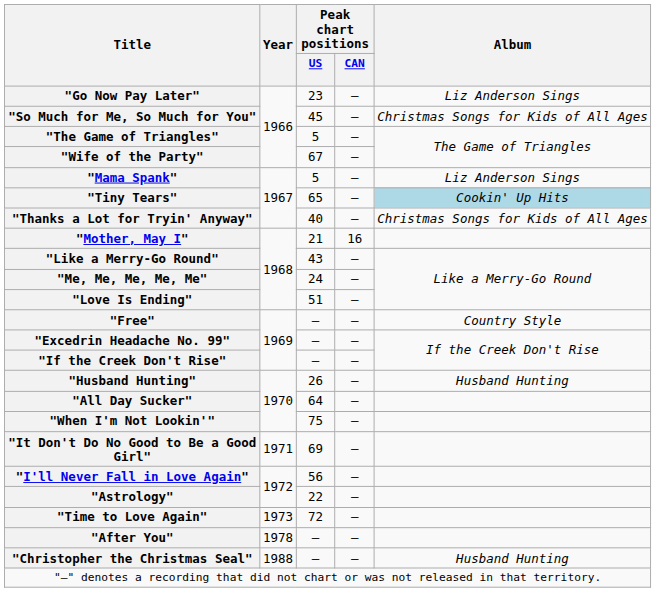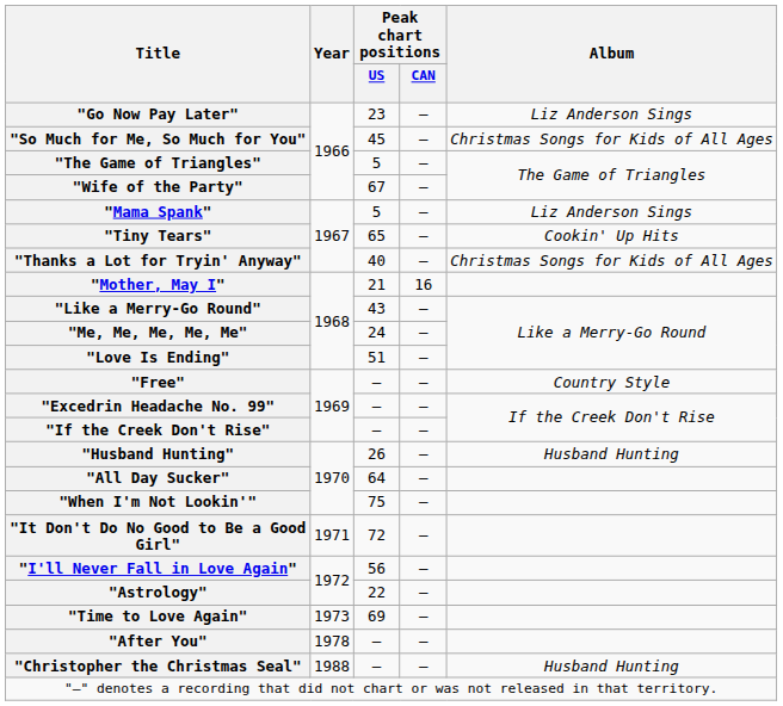 <table class="wikitable plainrowheaders" style="text-align:center;">
 <tr>
 <th scope="col" rowspan="2" style="width:20em;">Title</th>
 <th scope="col" rowspan="2">Year</th>
 <th scope="col" colspan="2">Peak chart<br>positions</th>
 <th scope="col" rowspan="2">Album</th>
 </tr>
 <tr>
 <th scope="col" style="width:3em;font-size:90%;"><a href='#'>US<br></a><br></th>
 <th scope="col" style="width:3em;font-size:90%;"><a href='#'>CAN<br></a><br></th>
 </tr>
 <tr>
 <th scope="row">"Go Now Pay Later"</th>
 <td rowspan="4">1966</td>
 <td>23</td>
 <td>—</td>
 <td><em>Liz Anderson Sings</em></td>
 </tr>
 <tr>
 <th scope="row">"So Much for Me, So Much for You"</th>
 <td>45</td>
 <td>—</td>
 <td><em>Christmas Songs for Kids of All Ages</em></td>
 </tr>
 <tr>
 <th scope="row">"The Game of Triangles"<br></th>
 <td>5</td>
 <td>—</td>
 <td rowspan="2"><em>The Game of Triangles</em></td>
 </tr>
 <tr>
 <th scope="row">"Wife of the Party"</th>
 <td>67</td>
 <td>—</td>
 </tr>
 <tr>
 <th scope="row">"<a href='#'>Mama Spank</a>"</th>
 <td rowspan="3">1967</td>
 <td>5</td>
 <td>—</td>
 <td><em>Liz Anderson Sings</em></td>
 </tr>
 <tr>
 <th scope="row">"Tiny Tears"</th>
 <td>65</td>
 <td>—</td>
-<td style="background: lightblue;"><em>Cookin' Up Hits</em></td>
+<td><em>Cookin' Up Hits</em></td>
 </tr>
 <tr>
 <th scope="row">"Thanks a Lot for Tryin' Anyway"</th>
 <td>40</td>
 <td>—</td>
 <td><em>Christmas Songs for Kids of All Ages</em></td>
 </tr>
 <tr>
 <th scope="row">"<a href='#'>Mother, May I</a>"<br></th>
 <td rowspan="4">1968</td>
 <td>21</td>
 <td>16</td>
 <td></td>
 </tr>
 <tr>
 <th scope="row">"Like a Merry-Go Round"</th>
 <td>43</td>
 <td>—</td>
 <td rowspan="3"><em>Like a Merry-Go Round</em></td>
 </tr>
 <tr>
 <th scope="row">"Me, Me, Me, Me, Me"</th>
 <td>24</td>
 <td>—</td>
 </tr>
 <tr>
 <th scope="row">"Love Is Ending"</th>
 <td>51</td>
 <td>—</td>
 </tr>
 <tr>
 <th scope="row">"Free"</th>
 <td rowspan="3">1969</td>
 <td>—</td>
 <td>—</td>
 <td><em>Country Style</em></td>
 </tr>
 <tr>
 <th scope="row">"Excedrin Headache No. 99"</th>
 <td>—</td>
 <td>—</td>
 <td rowspan="2"><em>If the Creek Don't Rise</em></td>
 </tr>
 <tr>
 <th scope="row">"If the Creek Don't Rise"</th>
 <td>—</td>
 <td>—</td>
 </tr>
 <tr>
 <th scope="row">"Husband Hunting"</th>
 <td rowspan="3">1970</td>
 <td>26</td>
 <td>—</td>
 <td><em>Husband Hunting</em></td>
 </tr>
 <tr>
 <th scope="row">"All Day Sucker"</th>
 <td>64</td>
 <td>—</td>
 <td></td>
 </tr>
 <tr>
 <th scope="row">"When I'm Not Lookin'"</th>
 <td>75</td>
 <td>—</td>
 <td></td>
 </tr>
 <tr>
 <th scope="row">"It Don't Do No Good to Be a Good Girl"</th>
 <td>1971</td>
-<td>69</td>
+<td>72</td>
 <td>—</td>
 <td></td>
 </tr>
 <tr>
 <th scope="row">"<a href='#'>I'll Never Fall in Love Again</a>"</th>
 <td rowspan="2">1972</td>
 <td>56</td>
 <td>—</td>
 <td></td>
 </tr>
 <tr>
 <th scope="row">"Astrology"</th>
 <td>22</td>
 <td>—</td>
 <td></td>
 </tr>
 <tr>
 <th scope="row">"Time to Love Again"</th>
 <td>1973</td>
-<td>72</td>
+<td>69</td>
 <td>—</td>
 <td></td>
 </tr>
 <tr>
 <th scope="row">"After You"</th>
 <td>1978</td>
 <td>—</td>
 <td>—</td>
 <td></td>
 </tr>
 <tr>
 <th scope="row">"Christopher the Christmas Seal"</th>
 <td>1988</td>
 <td>—</td>
 <td>—</td>
 <td><em>Husband Hunting</em></td>
 </tr>
 <tr>
 <td colspan="5" style="font-size:90%">"—" denotes a recording that did not chart or was not released in that territory.</td>
 </tr>
 </table>
